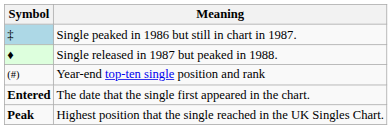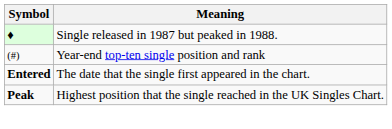 <table Class="wikitable">
 <tr>
 <th>Symbol</th>
 <th>Meaning</th>
-</tr>
-<tr>
-<td bgcolor=lightblue>‡</td>
-<td>Single peaked in 1986 but still in chart in 1987.</td>
 </tr>
 <tr>
 <td bgcolor=#DDFFDD>♦</td>
 <td>Single released in 1987 but peaked in 1988.</td>
 </tr>
 <tr>
 <td><small>(#)</small></td>
 <td>Year-end <a href='#'>top-ten single</a> position and rank</td>
 </tr>
 <tr>
 <td><strong>Entered</strong></td>
 <td>The date that the single first appeared in the chart.</td>
 </tr>
 <tr>
 <td><strong>Peak</strong></td>
 <td>Highest position that the single reached in the UK Singles Chart.</td>
 </tr>
 </table>
